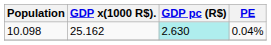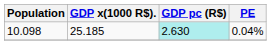 <table class="wikitable" border="1">
 <tr>
 <th>Population </th>
 <th><a href='#'>GDP</a> x(1000 R$).</th>
 <th><a href='#'>GDP pc</a> (R$)</th>
 <th><a href='#'>PE</a></th>
 </tr>
 <tr>
 <td>10.098</td>
-<td>25.162</td>
+<td>25.185</td>
 <td style="background: paleturquoise;">2.630</td>
 <td>0.04%</td>
 </tr>
 <tr>
 </tr>
 </table>
